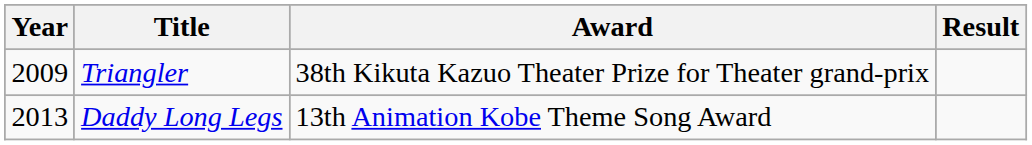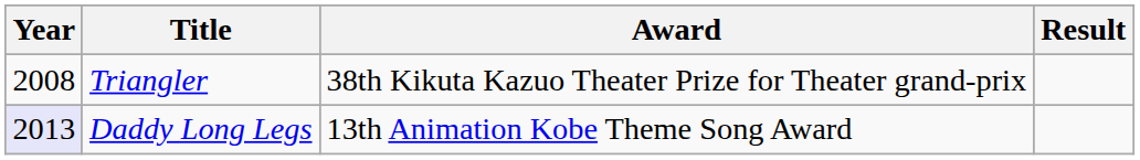 <table class="wikitable sortable">
 <tr>
 <th>Year</th>
 <th>Title</th>
 <th>Award</th>
 <th>Result</th>
 </tr>
 <tr>
-<td>2009</td>
+<td>2008</td>
 <td><em><a href='#'>Triangler</a></em></td>
 <td>38th Kikuta Kazuo Theater Prize for Theater grand-prix</td>
 <td></td>
 </tr>
 <tr>
-<td>2013</td>
+<td style="background: lavender;">2013</td>
 <td><em><a href='#'>Daddy Long Legs</a></em></td>
 <td>13th <a href='#'>Animation Kobe</a> Theme Song Award</td>
 <td></td>
 </tr>
 </table>
